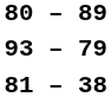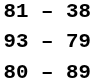 <table style="text-align:center">
 <tr>
 <th width=200></th>
 <th width=100></th>
 <th width=200></th>
 </tr>
 <tr>
-<td align=right></td>
-<td><strong>80 – 89</strong></td>
-<td align=left><strong></strong></td>
+<td align=right><strong></strong></td>
+<td><strong>81 – 38</strong></td>
+<td align=left></td>
 </tr>
 <tr>
 <td align=right><strong></strong></td>
 <td><strong>93 – 79</strong></td>
 <td align=left></td>
 </tr>
 <tr>
-<td align=right><strong></strong></td>
-<td><strong>81 – 38</strong></td>
-<td align=left></td>
+<td align=right></td>
+<td><strong>80 – 89</strong></td>
+<td align=left><strong></strong></td>
 </tr>
 </table>
